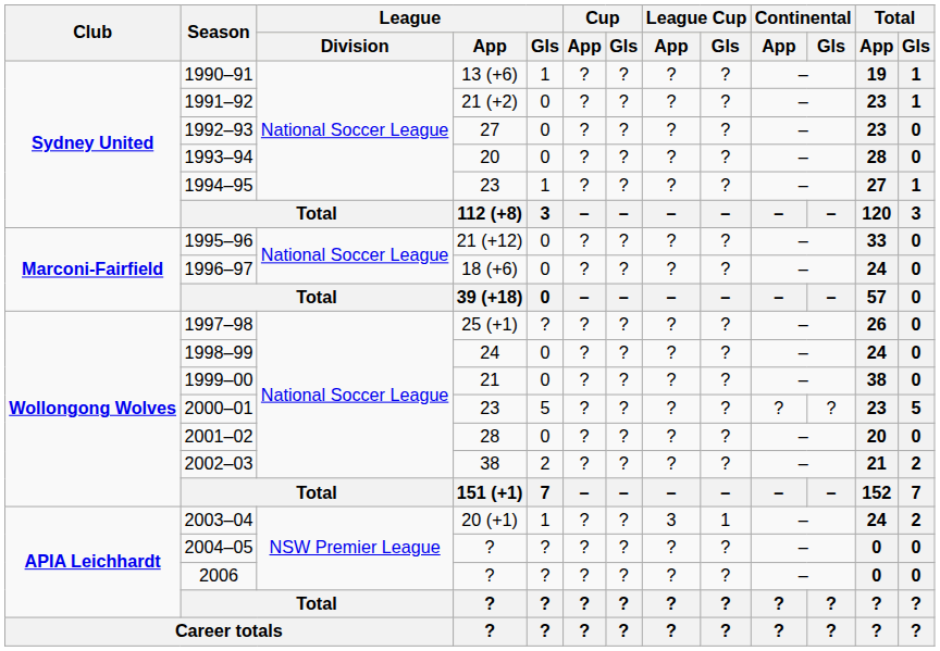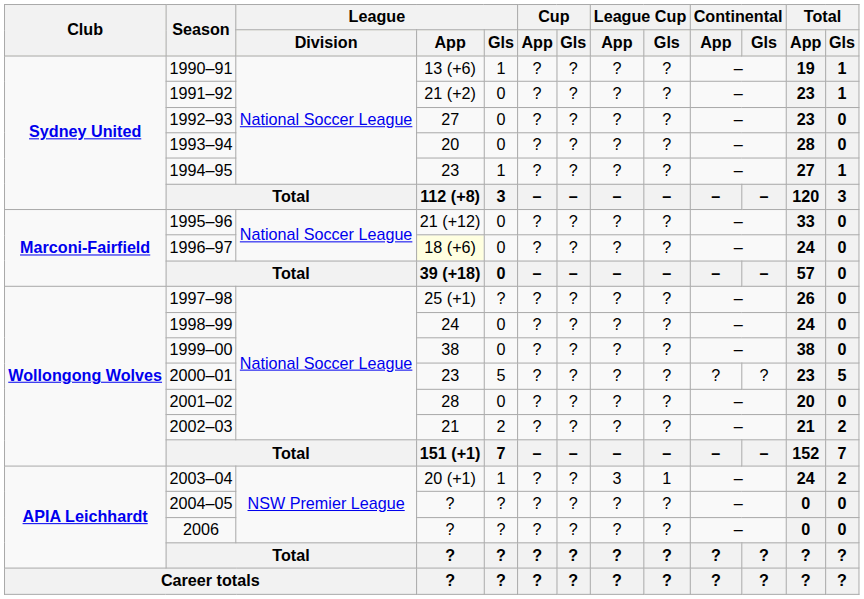 <table class="wikitable" style="text-align:center">
 <tr style="background:beige">
 <th rowspan=2>Club</th>
 <th rowspan=2>Season</th>
 <th colspan=3>League</th>
 <th colspan=2>Cup</th>
 <th colspan=2>League Cup</th>
 <th colspan=2>Continental</th>
 <th colspan=2>Total</th>
 </tr>
 <tr style="background:beige">
 <th>Division</th>
 <th>App</th>
 <th>Gls</th>
 <th>App</th>
 <th>Gls</th>
 <th>App</th>
 <th>Gls</th>
 <th>App</th>
 <th>Gls</th>
 <th>App</th>
 <th>Gls</th>
 </tr>
 <tr>
 <td rowspan=6><strong><a href='#'>Sydney United</a></strong></td>
 <td>1990–91</td>
 <td rowspan=5><a href='#'>National Soccer League</a></td>
 <td>13 (+6)</td>
 <td>1</td>
 <td>?</td>
 <td>?</td>
 <td>?</td>
 <td>?</td>
 <td colspan="2">–</td>
 <th>19</th>
 <th>1</th>
 </tr>
 <tr>
 <td>1991–92</td>
 <td>21 (+2)</td>
 <td>0</td>
 <td>?</td>
 <td>?</td>
 <td>?</td>
 <td>?</td>
 <td colspan="2">–</td>
 <th>23</th>
 <th>1</th>
 </tr>
 <tr>
 <td>1992–93</td>
 <td>27</td>
 <td>0</td>
 <td>?</td>
 <td>?</td>
 <td>?</td>
 <td>?</td>
 <td colspan="2">–</td>
 <th>23</th>
 <th>0</th>
 </tr>
 <tr>
 <td>1993–94</td>
 <td>20</td>
 <td>0</td>
 <td>?</td>
 <td>?</td>
 <td>?</td>
 <td>?</td>
 <td colspan="2">–</td>
 <th>28</th>
 <th>0</th>
 </tr>
 <tr>
 <td>1994–95</td>
 <td>23</td>
 <td>1</td>
 <td>?</td>
 <td>?</td>
 <td>?</td>
 <td>?</td>
 <td colspan="2">–</td>
 <th>27</th>
 <th>1</th>
 </tr>
 <tr>
 <th colspan=2>Total</th>
 <th>112 (+8)</th>
 <th>3</th>
 <th>–</th>
 <th>–</th>
 <th>–</th>
 <th>–</th>
 <th>–</th>
 <th>–</th>
 <th>120</th>
 <th>3</th>
 </tr>
 <tr>
 <td rowspan=3><strong><a href='#'>Marconi-Fairfield</a></strong></td>
 <td>1995–96</td>
 <td rowspan=2><a href='#'>National Soccer League</a></td>
 <td>21 (+12)</td>
 <td>0</td>
 <td>?</td>
 <td>?</td>
 <td>?</td>
 <td>?</td>
 <td colspan="2">–</td>
 <th>33</th>
 <th>0</th>
 </tr>
 <tr>
 <td>1996–97</td>
-<td>18 (+6)</td>
+<td style="background: lightyellow;">18 (+6)</td>
 <td>0</td>
 <td>?</td>
 <td>?</td>
 <td>?</td>
 <td>?</td>
 <td colspan="2">–</td>
 <th>24</th>
 <th>0</th>
 </tr>
 <tr>
 <th colspan=2>Total</th>
 <th>39 (+18)</th>
 <th>0</th>
 <th>–</th>
 <th>–</th>
 <th>–</th>
 <th>–</th>
 <th>–</th>
 <th>–</th>
 <th>57</th>
 <th>0</th>
 </tr>
 <tr>
 <td rowspan=7><strong><a href='#'>Wollongong Wolves</a></strong></td>
 <td>1997–98</td>
 <td rowspan=6><a href='#'>National Soccer League</a></td>
 <td>25 (+1)</td>
 <td>?</td>
 <td>?</td>
 <td>?</td>
 <td>?</td>
 <td>?</td>
 <td colspan="2">–</td>
 <th>26</th>
 <th>0</th>
 </tr>
 <tr>
 <td>1998–99</td>
 <td>24</td>
 <td>0</td>
 <td>?</td>
 <td>?</td>
 <td>?</td>
 <td>?</td>
 <td colspan="2">–</td>
 <th>24</th>
 <th>0</th>
 </tr>
 <tr>
 <td>1999–00</td>
-<td>21</td>
+<td>38</td>
 <td>0</td>
 <td>?</td>
 <td>?</td>
 <td>?</td>
 <td>?</td>
 <td colspan="2">–</td>
 <th>38</th>
 <th>0</th>
 </tr>
 <tr>
 <td>2000–01</td>
 <td>23</td>
 <td>5</td>
 <td>?</td>
 <td>?</td>
 <td>?</td>
 <td>?</td>
 <td>?</td>
 <td>?</td>
 <th>23</th>
 <th>5</th>
 </tr>
 <tr>
 <td>2001–02</td>
 <td>28</td>
 <td>0</td>
 <td>?</td>
 <td>?</td>
 <td>?</td>
 <td>?</td>
 <td colspan="2">–</td>
 <th>20</th>
 <th>0</th>
 </tr>
 <tr>
 <td>2002–03</td>
-<td>38</td>
+<td>21</td>
 <td>2</td>
 <td>?</td>
 <td>?</td>
 <td>?</td>
 <td>?</td>
 <td colspan="2">–</td>
 <th>21</th>
 <th>2</th>
 </tr>
 <tr>
 <th colspan=2>Total</th>
 <th>151 (+1)</th>
 <th>7</th>
 <th>–</th>
 <th>–</th>
 <th>–</th>
 <th>–</th>
 <th>–</th>
 <th>–</th>
 <th>152</th>
 <th>7</th>
 </tr>
 <tr>
 <td rowspan=4><strong><a href='#'>APIA Leichhardt</a></strong></td>
 <td>2003–04</td>
 <td rowspan=3><a href='#'>NSW Premier League</a></td>
 <td>20 (+1)</td>
 <td>1</td>
 <td>?</td>
 <td>?</td>
 <td>3</td>
 <td>1</td>
 <td colspan="2">–</td>
 <th>24</th>
 <th>2</th>
 </tr>
 <tr>
 <td>2004–05</td>
 <td>?</td>
 <td>?</td>
 <td>?</td>
 <td>?</td>
 <td>?</td>
 <td>?</td>
 <td colspan="2">–</td>
 <th>0</th>
 <th>0</th>
 </tr>
 <tr>
 <td>2006</td>
 <td>?</td>
 <td>?</td>
 <td>?</td>
 <td>?</td>
 <td>?</td>
 <td>?</td>
 <td colspan="2">–</td>
 <th>0</th>
 <th>0</th>
 </tr>
 <tr>
 <th colspan=2>Total</th>
 <th>?</th>
 <th>?</th>
 <th>?</th>
 <th>?</th>
 <th>?</th>
 <th>?</th>
 <th>?</th>
 <th>?</th>
 <th>?</th>
 <th>?</th>
 </tr>
 <tr>
 <th colspan=3>Career totals</th>
 <th>?</th>
 <th>?</th>
 <th>?</th>
 <th>?</th>
 <th>?</th>
 <th>?</th>
 <th>?</th>
 <th>?</th>
 <th>?</th>
 <th>?</th>
 </tr>
 </table>
